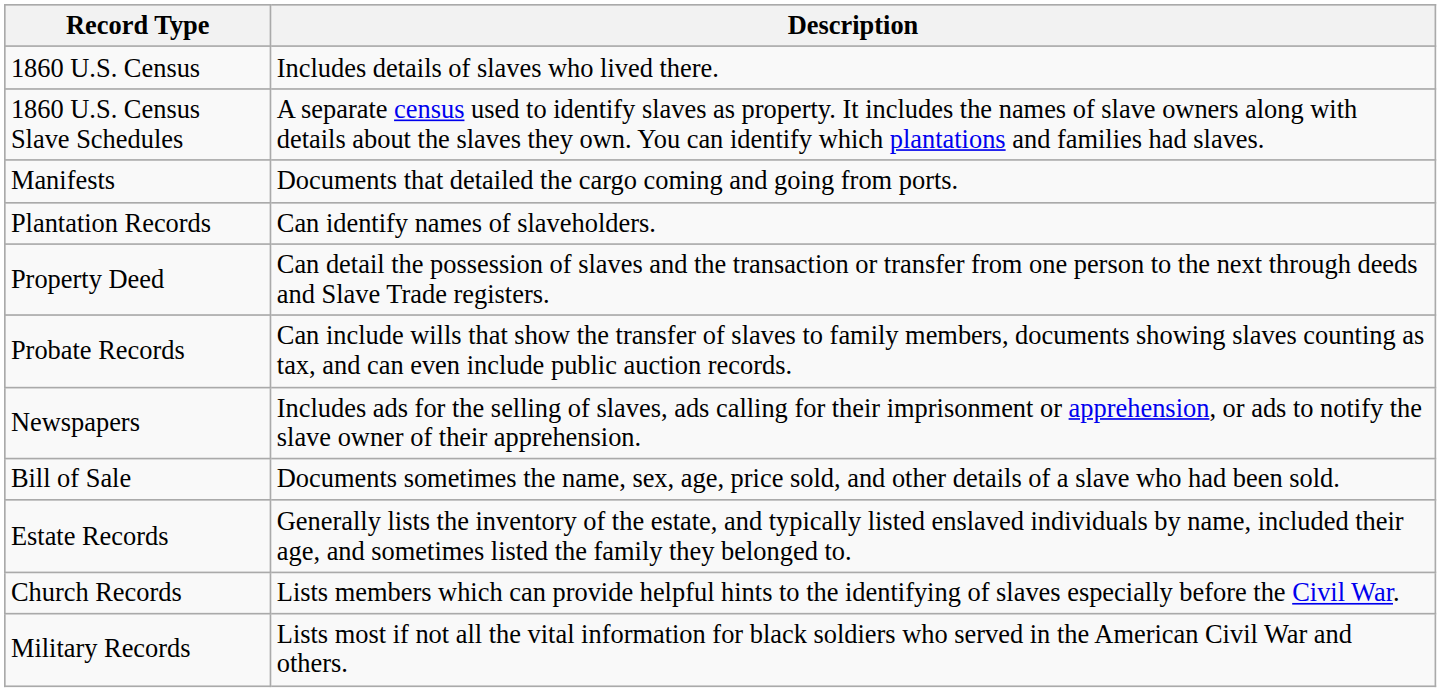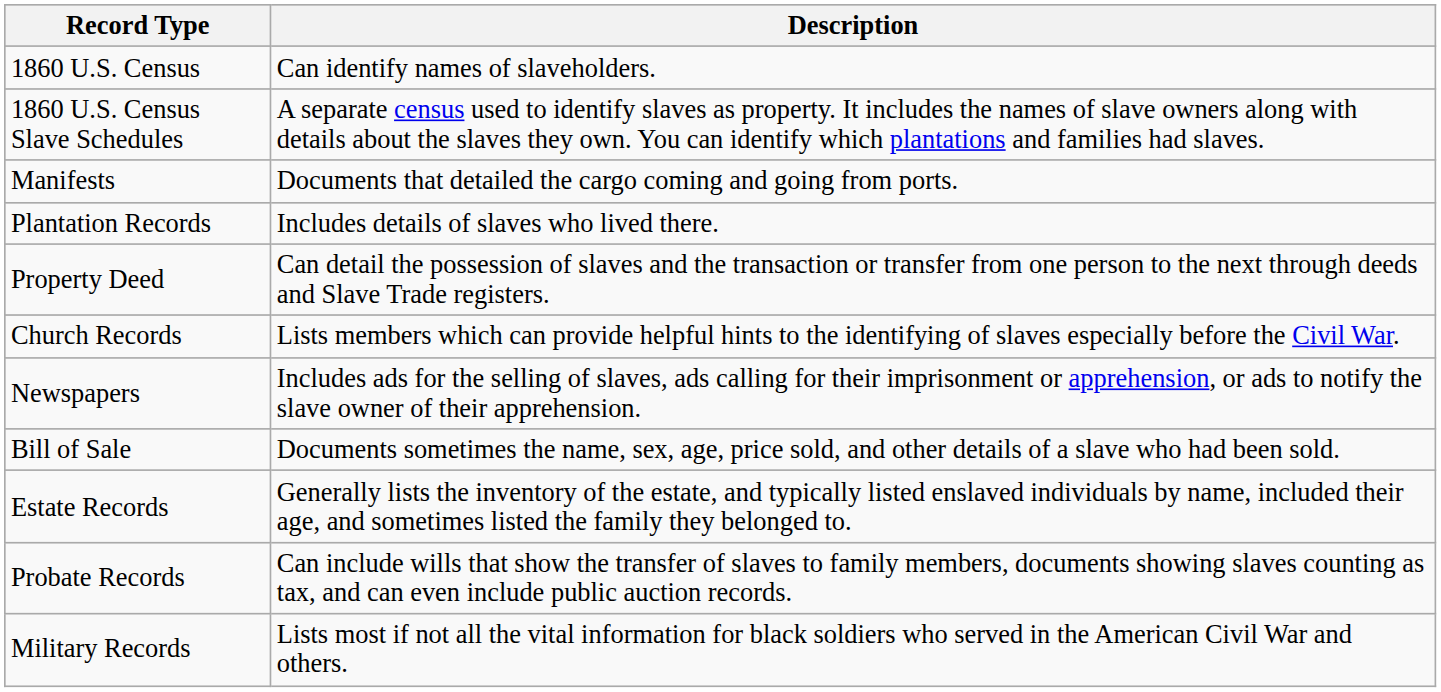 <table class="wikitable">
 <tr>
 <th>Record Type</th>
 <th>Description</th>
 </tr>
 <tr>
 <td>1860 U.S. Census</td>
-<td>Includes details of slaves who lived there.</td>
+<td>Can identify names of slaveholders.</td>
 </tr>
 <tr>
 <td>1860 U.S. Census Slave Schedules</td>
 <td>A separate <a href='#'>census</a> used to identify slaves as property. It includes the names of slave owners along with details about the slaves they own. You can identify which <a href='#'>plantations</a> and families had slaves.</td>
 </tr>
 <tr>
 <td>Manifests</td>
 <td>Documents that detailed the cargo coming and going from ports.</td>
 </tr>
 <tr>
 <td>Plantation Records</td>
-<td>Can identify names of slaveholders.</td>
+<td>Includes details of slaves who lived there.</td>
 </tr>
 <tr>
 <td>Property Deed</td>
 <td>Can detail the possession of slaves and the transaction or transfer from one person to the next through deeds and Slave Trade registers.</td>
 </tr>
 <tr>
-<td>Probate Records</td>
-<td>Can include wills that show the transfer of slaves to family members, documents showing slaves counting as tax, and can even include public auction records.</td>
+<td>Church Records</td>
+<td>Lists members which can provide helpful hints to the identifying of slaves especially before the <a href='#'>Civil War</a>.</td>
 </tr>
 <tr>
 <td>Newspapers</td>
 <td>Includes ads for the selling of slaves, ads calling for their imprisonment or <a href='#'>apprehension</a>, or ads to notify the slave owner of their apprehension.</td>
 </tr>
 <tr>
 <td>Bill of Sale</td>
 <td>Documents sometimes the name, sex, age, price sold, and other details of a slave who had been sold.</td>
 </tr>
 <tr>
 <td>Estate Records</td>
 <td>Generally lists the inventory of the estate, and typically listed enslaved individuals by name, included their age, and sometimes listed the family they belonged to.</td>
 </tr>
 <tr>
-<td>Church Records</td>
-<td>Lists members which can provide helpful hints to the identifying of slaves especially before the <a href='#'>Civil War</a>.</td>
+<td>Probate Records</td>
+<td>Can include wills that show the transfer of slaves to family members, documents showing slaves counting as tax, and can even include public auction records.</td>
 </tr>
 <tr>
 <td>Military Records</td>
 <td>Lists most if not all the vital information for black soldiers who served in the American Civil War and others.</td>
 </tr>
 </table>
